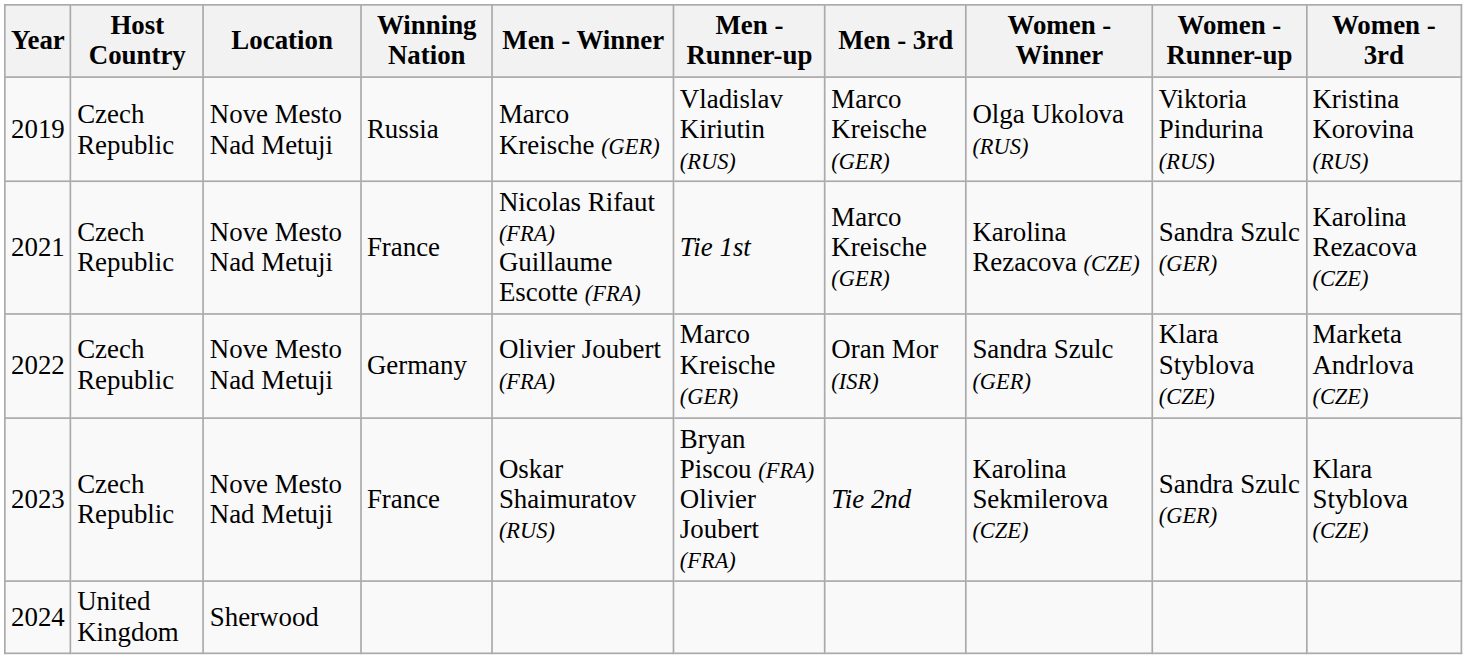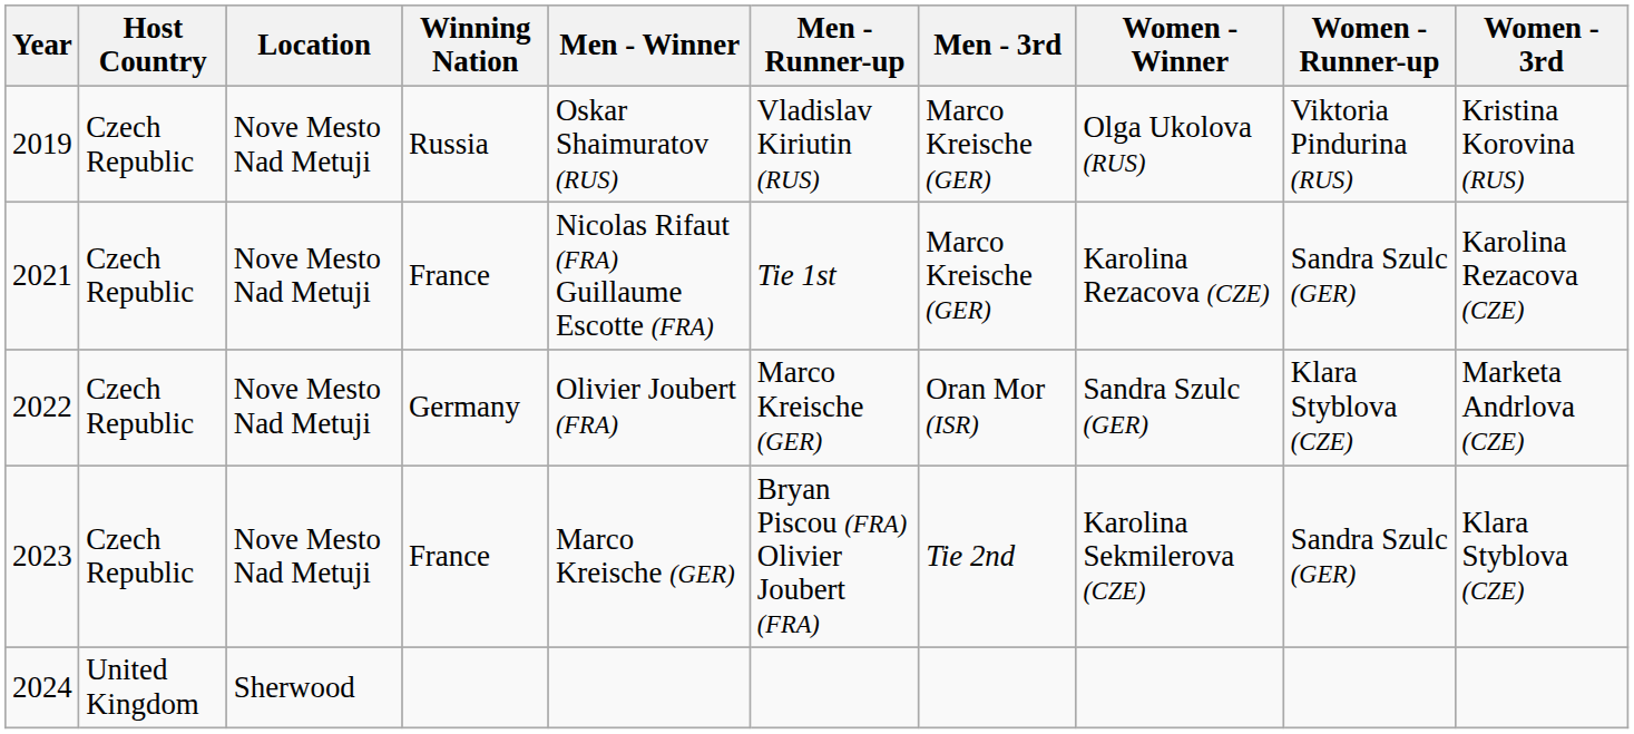 <table class="wikitable sortable">
 <tr>
 <th>Year</th>
 <th>Host Country</th>
 <th>Location</th>
 <th>Winning Nation</th>
 <th>Men - Winner</th>
 <th>Men - Runner-up</th>
 <th>Men - 3rd</th>
 <th>Women - Winner</th>
 <th>Women - Runner-up</th>
 <th>Women - 3rd</th>
 </tr>
 <tr>
 <td>2019</td>
 <td>Czech Republic</td>
 <td>Nove Mesto Nad Metuji</td>
 <td>Russia</td>
-<td>Marco Kreische <small><em>(GER)</em></small></td>
+<td>Oskar Shaimuratov <em><small>(RUS)</small></em></td>
 <td>Vladislav Kiriutin <em><small>(RUS)</small></em></td>
 <td>Marco Kreische <em><small>(GER)</small></em></td>
 <td>Olga Ukolova <em><small>(RUS)</small></em></td>
 <td>Viktoria Pindurina <em><small>(RUS)</small></em></td>
 <td>Kristina Korovina <em><small>(RUS)</small></em></td>
 </tr>
 <tr>
 <td>2021</td>
 <td>Czech Republic</td>
 <td>Nove Mesto Nad Metuji</td>
 <td>France</td>
 <td>Nicolas Rifaut <em><small>(FRA)</small></em><br>Guillaume Escotte <em><small>(FRA)</small></em></td>
 <td><em>Tie 1st</em></td>
 <td>Marco Kreische <em><small>(GER)</small></em></td>
 <td>Karolina Rezacova <em><small>(CZE)</small></em></td>
 <td>Sandra Szulc <em><small>(GER)</small></em></td>
 <td>Karolina Rezacova <small><em>(CZE)</em></small></td>
 </tr>
 <tr>
 <td>2022</td>
 <td>Czech Republic</td>
 <td>Nove Mesto Nad Metuji</td>
 <td>Germany</td>
 <td>Olivier Joubert <em><small>(FRA)</small></em></td>
 <td>Marco Kreische <em><small>(GER)</small></em></td>
 <td>Oran Mor <em><small>(ISR)</small></em></td>
 <td>Sandra Szulc <small><em>(GER)</em></small></td>
 <td>Klara Styblova <small><em>(CZE)</em></small></td>
 <td>Marketa Andrlova <small><em>(CZE)</em></small></td>
 </tr>
 <tr>
 <td>2023</td>
 <td>Czech Republic</td>
 <td>Nove Mesto Nad Metuji</td>
 <td>France</td>
-<td>Oskar Shaimuratov <em><small>(RUS)</small></em></td>
+<td>Marco Kreische <small><em>(GER)</em></small></td>
 <td>Bryan Piscou <small><em>(FRA)</em></small><br>Olivier Joubert <small><em>(FRA)</em></small></td>
 <td><em>Tie 2nd</em></td>
 <td>Karolina Sekmilerova <small><em>(CZE)</em></small></td>
 <td>Sandra Szulc <small><em>(GER)</em></small></td>
 <td>Klara Styblova <em><small>(CZE)</small></em></td>
 </tr>
 <tr>
 <td>2024</td>
 <td>United Kingdom</td>
 <td>Sherwood</td>
 <td></td>
 <td></td>
 <td></td>
 <td></td>
 <td></td>
 <td></td>
 <td></td>
 </tr>
 </table>
